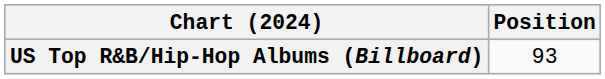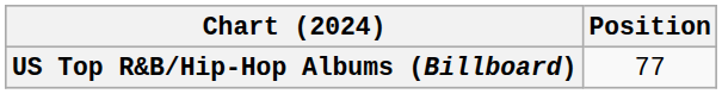 <table class="wikitable plainrowheaders" style="text-align:center">
 <tr>
 <th scope="col">Chart (2024)</th>
 <th scope="col">Position</th>
 </tr>
 <tr>
 <th scope="row">US Top R&B/Hip-Hop Albums (<em>Billboard</em>)</th>
-<td>93</td>
+<td>77</td>
 </tr>
 </table>
